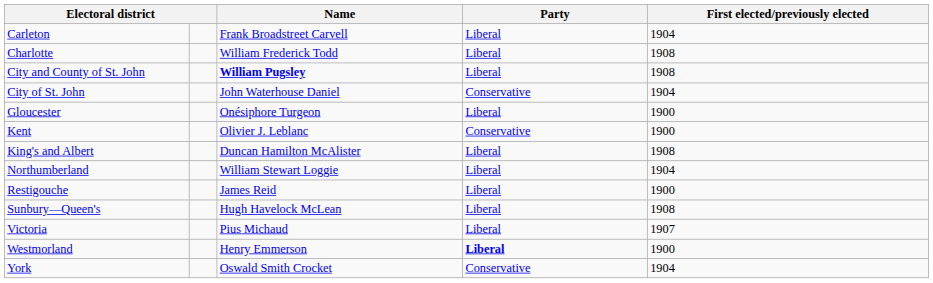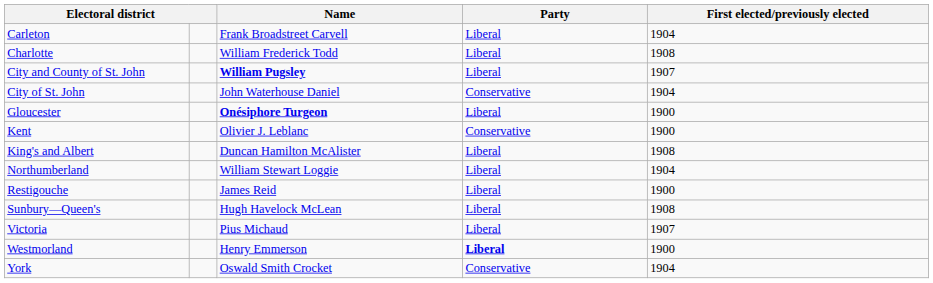 <table class="wikitable" width=95%>
 <tr>
 <th colspan=2 width=23%>Electoral district</th>
 <th>Name</th>
 <th width=20%>Party</th>
 <th>First elected/previously elected</th>
 </tr>
 <tr>
 <td width=20%><a href='#'>Carleton</a></td>
 <td></td>
 <td><a href='#'>Frank Broadstreet Carvell</a></td>
 <td><a href='#'>Liberal</a></td>
 <td>1904</td>
 </tr>
 <tr>
 <td><a href='#'>Charlotte</a></td>
 <td></td>
 <td><a href='#'>William Frederick Todd</a></td>
 <td><a href='#'>Liberal</a></td>
 <td>1908</td>
 </tr>
 <tr>
 <td><a href='#'>City and County of St. John</a></td>
 <td></td>
 <td><strong><a href='#'>William Pugsley</a></strong></td>
 <td><a href='#'>Liberal</a></td>
-<td>1908</td>
+<td>1907</td>
 </tr>
 <tr>
 <td><a href='#'>City of St. John</a></td>
 <td></td>
 <td><a href='#'>John Waterhouse Daniel</a></td>
 <td><a href='#'>Conservative</a></td>
 <td>1904</td>
 </tr>
 <tr>
 <td><a href='#'>Gloucester</a></td>
 <td></td>
-<td><a href='#'>Onésiphore Turgeon</a></td>
+<td><strong><a href='#'>Onésiphore Turgeon</a></strong></td>
 <td><a href='#'>Liberal</a></td>
 <td>1900</td>
 </tr>
 <tr>
 <td><a href='#'>Kent</a></td>
 <td></td>
 <td><a href='#'>Olivier J. Leblanc</a></td>
 <td><a href='#'>Conservative</a></td>
 <td>1900</td>
 </tr>
 <tr>
 <td><a href='#'>King's and Albert</a></td>
 <td></td>
 <td><a href='#'>Duncan Hamilton McAlister</a></td>
 <td><a href='#'>Liberal</a></td>
 <td>1908</td>
 </tr>
 <tr>
 <td><a href='#'>Northumberland</a></td>
 <td></td>
 <td><a href='#'>William Stewart Loggie</a></td>
 <td><a href='#'>Liberal</a></td>
 <td>1904</td>
 </tr>
 <tr>
 <td><a href='#'>Restigouche</a></td>
 <td></td>
 <td><a href='#'>James Reid</a></td>
 <td><a href='#'>Liberal</a></td>
 <td>1900</td>
 </tr>
 <tr>
 <td><a href='#'>Sunbury—Queen's</a></td>
 <td></td>
 <td><a href='#'>Hugh Havelock McLean</a></td>
 <td><a href='#'>Liberal</a></td>
 <td>1908</td>
 </tr>
 <tr>
 <td><a href='#'>Victoria</a></td>
 <td></td>
 <td><a href='#'>Pius Michaud</a></td>
 <td><a href='#'>Liberal</a></td>
 <td>1907</td>
 </tr>
 <tr>
 <td><a href='#'>Westmorland</a></td>
 <td></td>
 <td><a href='#'>Henry Emmerson</a></td>
 <td><strong><a href='#'>Liberal</a></strong></td>
 <td>1900</td>
 </tr>
 <tr>
 <td><a href='#'>York</a></td>
 <td></td>
 <td><a href='#'>Oswald Smith Crocket</a></td>
 <td><a href='#'>Conservative</a></td>
 <td>1904</td>
 </tr>
 </table>
